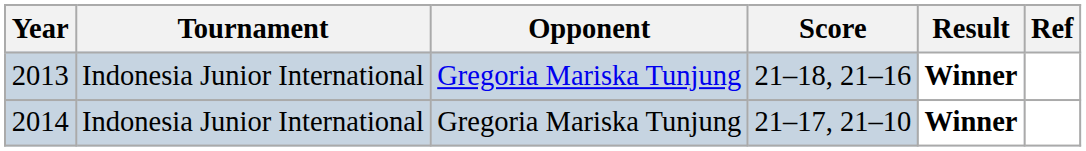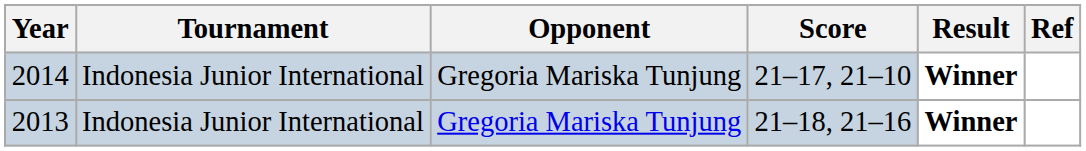 <table class="sortable wikitable" style="font-size: 90%">
 <tr>
 <th>Year</th>
 <th>Tournament</th>
 <th>Opponent</th>
 <th>Score</th>
 <th>Result</th>
 <th>Ref</th>
 </tr>
 <tr style="background:#C6D4E1">
+<td align="center">2014</td>
+<td align="left">Indonesia Junior International</td>
+<td align="left"> Gregoria Mariska Tunjung</td>
+<td align="left">21–17, 21–10</td>
+<td style="text-align:left; background:white"> <strong>Winner</strong></td>
+<td style="text-align:center; background:white"></td>
+</tr>
+<tr style="background:#C6D4E1">
 <td align="center">2013</td>
 <td align="left">Indonesia Junior International</td>
 <td align="left"> <a href='#'>Gregoria Mariska Tunjung</a></td>
 <td align="left">21–18, 21–16</td>
 <td style="text-align:left; background:white"> <strong>Winner</strong></td>
 <td style="text-align:center; background:white"></td>
 </tr>
-<tr style="background:#C6D4E1">
-<td align="center">2014</td>
-<td align="left">Indonesia Junior International</td>
-<td align="left"> Gregoria Mariska Tunjung</td>
-<td align="left">21–17, 21–10</td>
-<td style="text-align:left; background:white"> <strong>Winner</strong></td>
-<td style="text-align:center; background:white"></td>
-</tr>
 </table>
